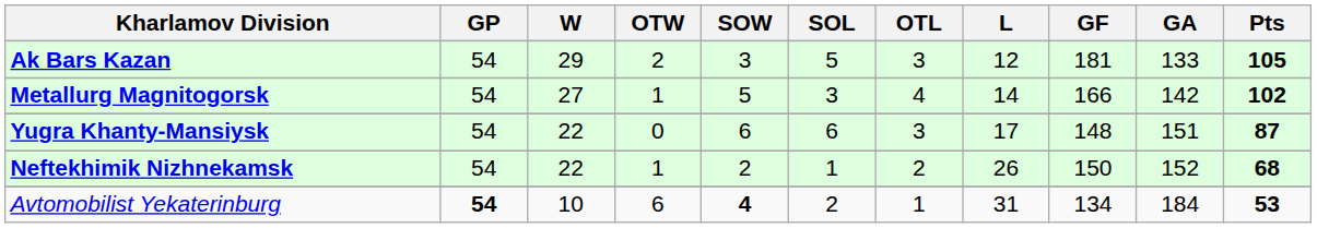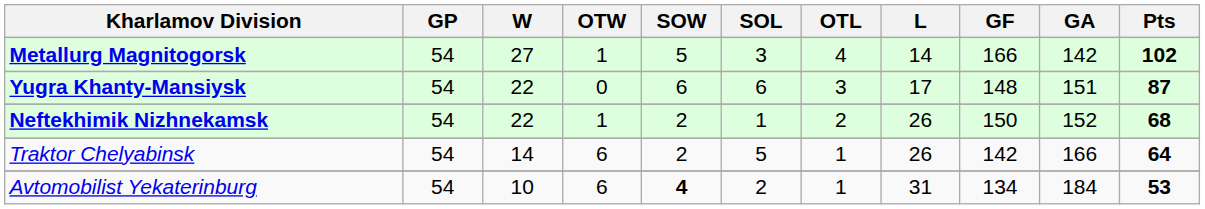 <table class="wikitable sortable">
 <tr>
 <th bgcolor="#DDDDFF" width="25%">Kharlamov Division</th>
 <th bgcolor="#DDDDFF" width="5%">GP</th>
 <th bgcolor="#DDDDFF" width="5%">W</th>
 <th bgcolor="#DDDDFF" width="5%">OTW</th>
 <th bgcolor="#DDDDFF" width="5%">SOW</th>
 <th bgcolor="#DDDDFF" width="5%">SOL</th>
 <th bgcolor="#DDDDFF" width="5%">OTL</th>
 <th bgcolor="#DDDDFF" width="5%">L</th>
 <th bgcolor="#DDDDFF" width="5%">GF</th>
 <th bgcolor="#DDDDFF" width="5%">GA</th>
 <th bgcolor="#DDDDFF" width="5%">Pts</th>
 </tr>
 <tr>
-</tr>
-<tr align=center bgcolor="#DDFFDD">
-<td align=left> <strong><a href='#'>Ak Bars Kazan</a></strong></td>
-<td>54</td>
-<td>29</td>
-<td>2</td>
-<td>3</td>
-<td>5</td>
-<td>3</td>
-<td>12</td>
-<td>181</td>
-<td>133</td>
-<td><strong>105</strong></td>
 </tr>
 <tr>
 </tr>
 <tr align=center bgcolor="#DDFFDD">
 <td align=left> <strong><a href='#'>Metallurg Magnitogorsk</a></strong></td>
 <td>54</td>
 <td>27</td>
 <td>1</td>
 <td>5</td>
 <td>3</td>
 <td>4</td>
 <td>14</td>
 <td>166</td>
 <td>142</td>
 <td><strong>102</strong></td>
 </tr>
 <tr>
 </tr>
 <tr align=center bgcolor="#DDFFDD">
 <td align=left> <strong><a href='#'>Yugra Khanty-Mansiysk</a></strong></td>
 <td>54</td>
 <td>22</td>
 <td>0</td>
 <td>6</td>
 <td>6</td>
 <td>3</td>
 <td>17</td>
 <td>148</td>
 <td>151</td>
 <td><strong>87</strong></td>
 </tr>
 <tr>
 </tr>
 <tr align=center  bgcolor="#DDFFDD">
 <td align=left> <strong><a href='#'>Neftekhimik Nizhnekamsk</a></strong></td>
 <td>54</td>
 <td>22</td>
 <td>1</td>
 <td>2</td>
 <td>1</td>
 <td>2</td>
 <td>26</td>
 <td>150</td>
 <td>152</td>
 <td><strong>68</strong></td>
 </tr>
 <tr>
 </tr>
+<tr align=center bgcolor=>
+<td align=left> <em><a href='#'>Traktor Chelyabinsk</a></em></td>
+<td>54</td>
+<td>14</td>
+<td>6</td>
+<td>2</td>
+<td>5</td>
+<td>1</td>
+<td>26</td>
+<td>142</td>
+<td>166</td>
+<td><strong>64</strong></td>
+</tr>
 <tr>
 </tr>
 <tr align=center bgcolor=>
 <td align=left> <em><a href='#'>Avtomobilist Yekaterinburg</a></em></td>
-<td><strong>54</strong></td>
+<td>54</td>
 <td>10</td>
 <td>6</td>
 <td><strong>4</strong></td>
 <td>2</td>
 <td>1</td>
 <td>31</td>
 <td>134</td>
 <td>184</td>
 <td><strong>53</strong></td>
 </tr>
 </table>
